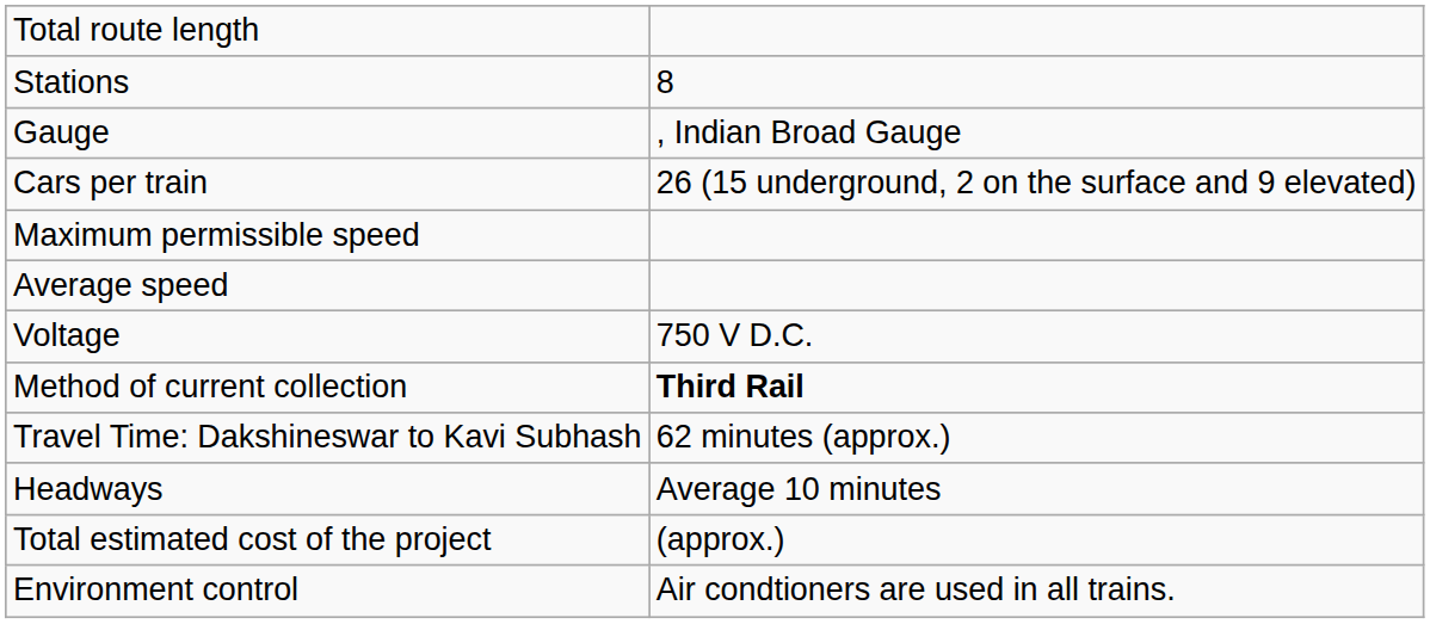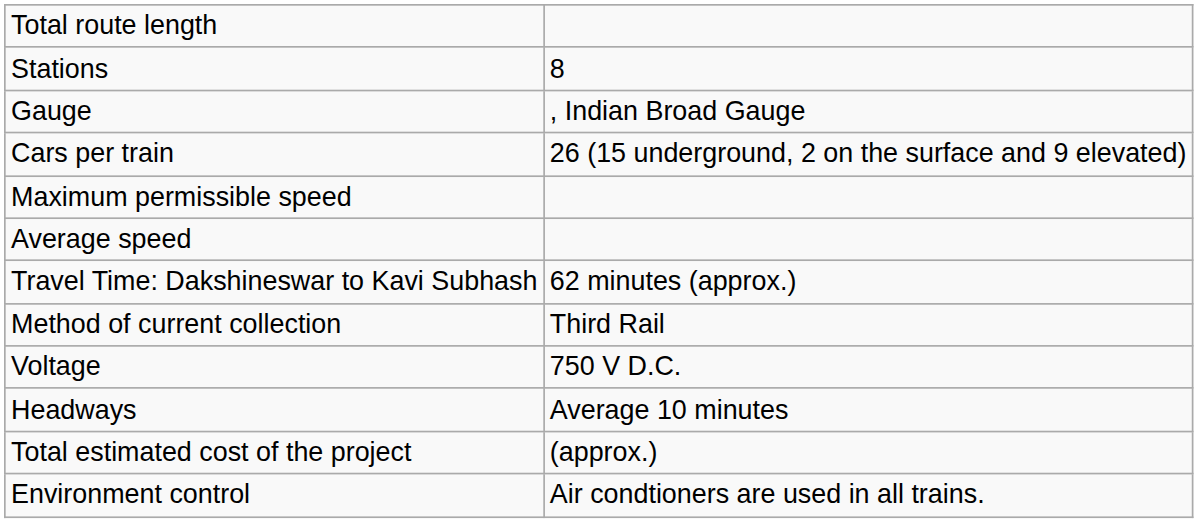 <table class=wikitable>
 <tr>
 <td>Total route length</td>
 <td></td>
 </tr>
 <tr>
 <td>Stations</td>
 <td>8</td>
 </tr>
 <tr>
 <td>Gauge</td>
 <td>, Indian Broad Gauge</td>
 </tr>
 <tr>
 <td>Cars per train</td>
 <td>26 (15 underground, 2 on the surface and 9 elevated)</td>
 </tr>
 <tr>
 <td>Maximum permissible speed</td>
 <td></td>
 </tr>
 <tr>
 <td>Average speed</td>
 <td></td>
 </tr>
 <tr>
-<td>Voltage</td>
-<td>750 V D.C.</td>
+<td>Travel Time: Dakshineswar to Kavi Subhash</td>
+<td>62 minutes (approx.)</td>
 </tr>
 <tr>
 <td>Method of current collection</td>
-<td><strong>Third Rail</strong></td>
+<td>Third Rail</td>
 </tr>
 <tr>
-<td>Travel Time: Dakshineswar to Kavi Subhash</td>
-<td>62 minutes (approx.)</td>
+<td>Voltage</td>
+<td>750 V D.C.</td>
 </tr>
 <tr>
 <td>Headways</td>
 <td>Average 10 minutes</td>
 </tr>
 <tr>
 <td>Total estimated cost of the project</td>
 <td> (approx.)</td>
 </tr>
 <tr>
 <td>Environment control</td>
 <td>Air condtioners are used in all trains.</td>
 </tr>
 </table>
